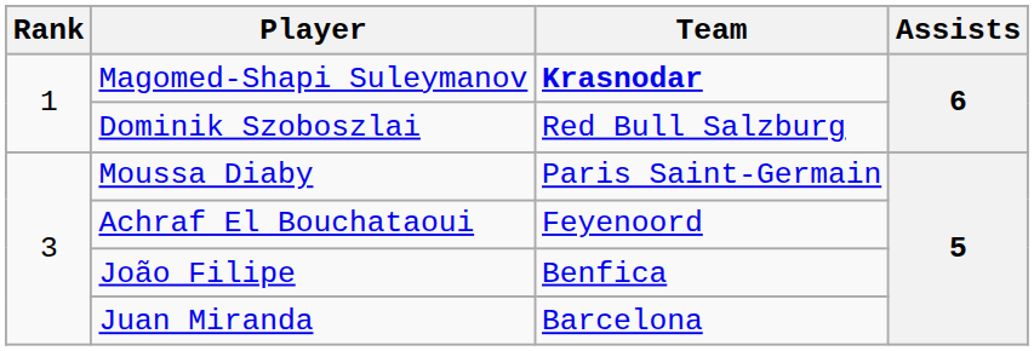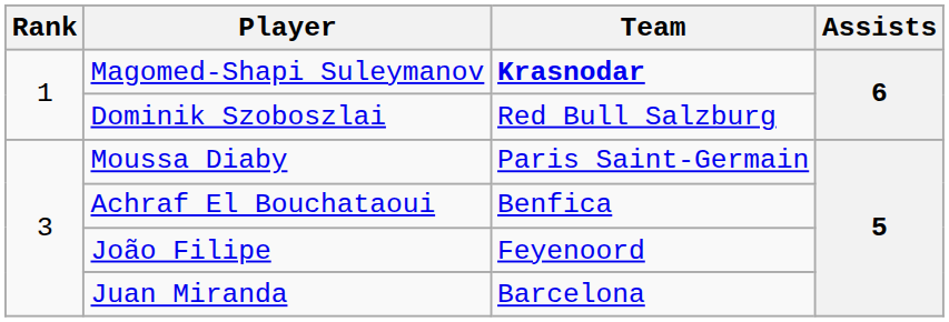 <table class="wikitable" style="text-align:center">
 <tr>
 <th>Rank</th>
 <th>Player</th>
 <th>Team</th>
 <th>Assists</th>
 </tr>
 <tr>
 <td rowspan=2>1</td>
 <td align=left> <a href='#'>Magomed-Shapi Suleymanov</a></td>
 <td align=left><strong> <a href='#'>Krasnodar</a></strong></td>
 <th rowspan=2>6</th>
 </tr>
 <tr>
 <td align=left> <a href='#'>Dominik Szoboszlai</a></td>
 <td align=left> <a href='#'>Red Bull Salzburg</a></td>
 </tr>
 <tr>
 <td rowspan=4>3</td>
 <td align=left> <a href='#'>Moussa Diaby</a></td>
 <td align=left> <a href='#'>Paris Saint-Germain</a></td>
 <th rowspan=4>5</th>
 </tr>
 <tr>
 <td align=left> <a href='#'>Achraf El Bouchataoui</a></td>
-<td align=left> <a href='#'>Feyenoord</a></td>
+<td align=left> <a href='#'>Benfica</a></td>
 </tr>
 <tr>
 <td align=left> <a href='#'>João Filipe</a></td>
-<td align=left> <a href='#'>Benfica</a></td>
+<td align=left> <a href='#'>Feyenoord</a></td>
 </tr>
 <tr>
 <td align=left> <a href='#'>Juan Miranda</a></td>
 <td align=left> <a href='#'>Barcelona</a></td>
 </tr>
 </table>
